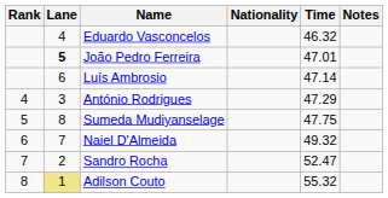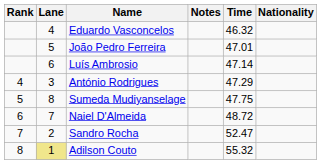 <table class="wikitable sortable" style="text-align:center">
 <tr>
 <th>Rank</th>
 <th>Lane</th>
 <th>Name</th>
+<th>Notes</th>
+<th>Time</th>
 <th>Nationality</th>
-<th>Time</th>
-<th>Notes</th>
 </tr>
 <tr>
 <td></td>
 <td>4</td>
 <td align=left><a href='#'>Eduardo Vasconcelos</a></td>
+<td></td>
+<td>46.32</td>
 <td align=left></td>
-<td>46.32</td>
-<td></td>
 </tr>
 <tr>
 <td></td>
-<td><strong>5</strong></td>
+<td>5</td>
 <td align=left><a href='#'>João Pedro Ferreira</a></td>
+<td></td>
+<td>47.01</td>
 <td align=left></td>
-<td>47.01</td>
-<td></td>
 </tr>
 <tr>
 <td></td>
 <td>6</td>
 <td align=left><a href='#'>Luís Ambrosio</a></td>
+<td></td>
+<td>47.14</td>
 <td align=left></td>
-<td>47.14</td>
-<td></td>
 </tr>
 <tr>
 <td>4</td>
 <td>3</td>
 <td align=left><a href='#'>António Rodrigues</a></td>
+<td></td>
+<td>47.29</td>
 <td align=left></td>
-<td>47.29</td>
-<td></td>
 </tr>
 <tr>
 <td>5</td>
 <td>8</td>
 <td align=left><a href='#'>Sumeda Mudiyanselage</a></td>
+<td></td>
+<td>47.75</td>
 <td align=left></td>
-<td>47.75</td>
-<td></td>
 </tr>
 <tr>
 <td>6</td>
 <td>7</td>
 <td align=left><a href='#'>Naiel D'Almeida</a></td>
+<td></td>
+<td>48.72</td>
 <td align=left></td>
-<td>49.32</td>
-<td></td>
 </tr>
 <tr>
 <td>7</td>
 <td>2</td>
 <td align=left><a href='#'>Sandro Rocha</a></td>
+<td></td>
+<td>52.47</td>
 <td align=left></td>
-<td>52.47</td>
-<td></td>
 </tr>
 <tr>
 <td>8</td>
 <td style="background: khaki;">1</td>
 <td align=left><a href='#'>Adilson Couto</a></td>
+<td></td>
+<td>55.32</td>
 <td align=left></td>
-<td>55.32</td>
-<td></td>
 </tr>
 </table>
